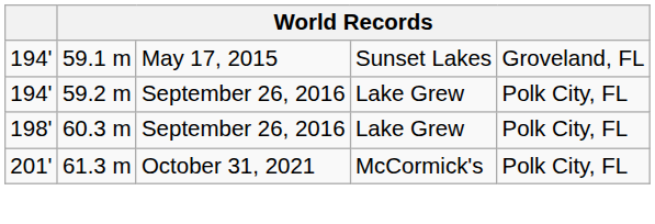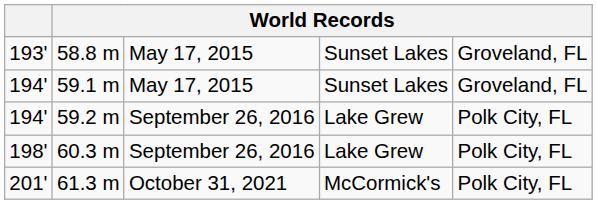 <table class="wikitable">
 <tr>
 <th></th>
 <th colspan="4">World Records</th>
+</tr>
+<tr>
+<td>193'</td>
+<td>58.8 m</td>
+<td>May 17, 2015</td>
+<td>Sunset Lakes</td>
+<td>Groveland, FL</td>
 </tr>
 <tr>
 <td>194'</td>
 <td>59.1 m</td>
 <td>May 17, 2015</td>
 <td>Sunset Lakes</td>
 <td>Groveland, FL</td>
 </tr>
 <tr>
 <td>194'</td>
 <td>59.2 m</td>
 <td>September 26, 2016</td>
 <td>Lake Grew</td>
 <td>Polk City, FL</td>
 </tr>
 <tr>
 <td>198'</td>
 <td>60.3 m</td>
 <td>September 26, 2016</td>
 <td>Lake Grew</td>
 <td>Polk City, FL</td>
 </tr>
 <tr>
 <td>201'</td>
 <td>61.3 m</td>
 <td>October 31, 2021</td>
 <td>McCormick's</td>
 <td>Polk City, FL</td>
 </tr>
 </table>
